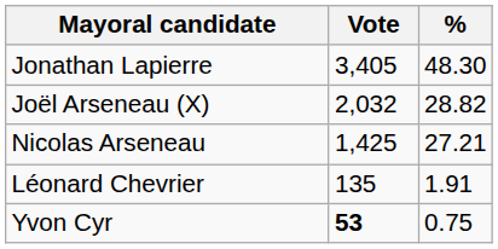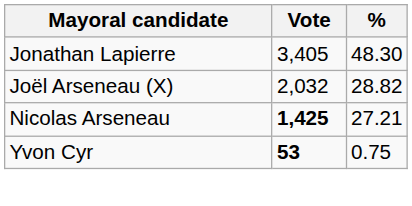 <table class="wikitable">
 <tr>
 <th bgcolor="#DDDDFF" width="200px">Mayoral candidate</th>
 <th bgcolor="#DDDDFF" width="50px">Vote</th>
 <th bgcolor="#DDDDFF" width="30px">%</th>
 </tr>
 <tr>
 <td>Jonathan Lapierre</td>
 <td>3,405</td>
 <td>48.30</td>
 </tr>
 <tr>
 <td>Joël Arseneau (X)</td>
 <td>2,032</td>
 <td>28.82</td>
 </tr>
 <tr>
 <td>Nicolas Arseneau</td>
-<td>1,425</td>
+<td><strong>1,425</strong></td>
 <td>27.21</td>
-</tr>
-<tr>
-<td>Léonard Chevrier</td>
-<td>135</td>
-<td>1.91</td>
 </tr>
 <tr>
 <td>Yvon Cyr</td>
 <td><strong>53</strong></td>
 <td>0.75</td>
 </tr>
 </table>
